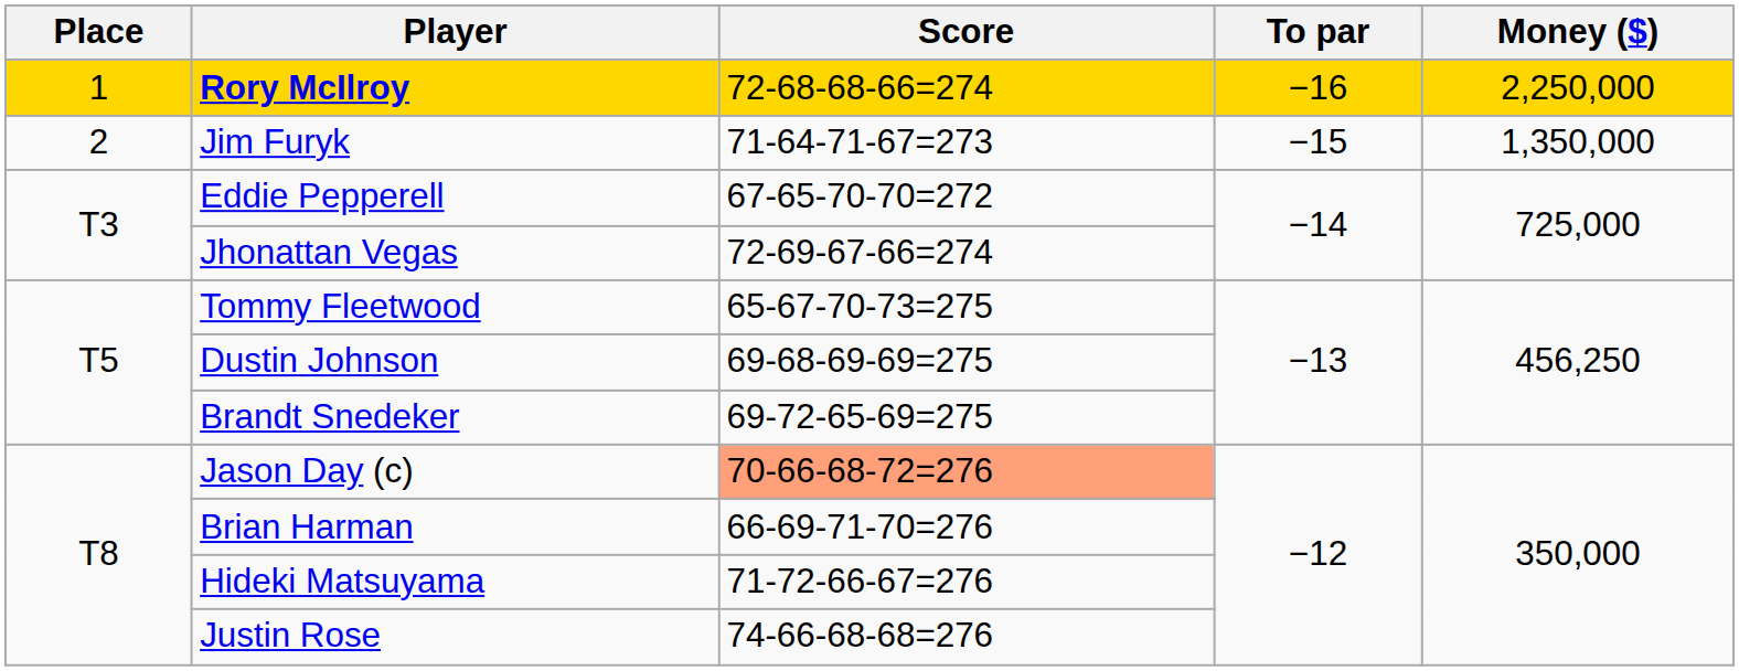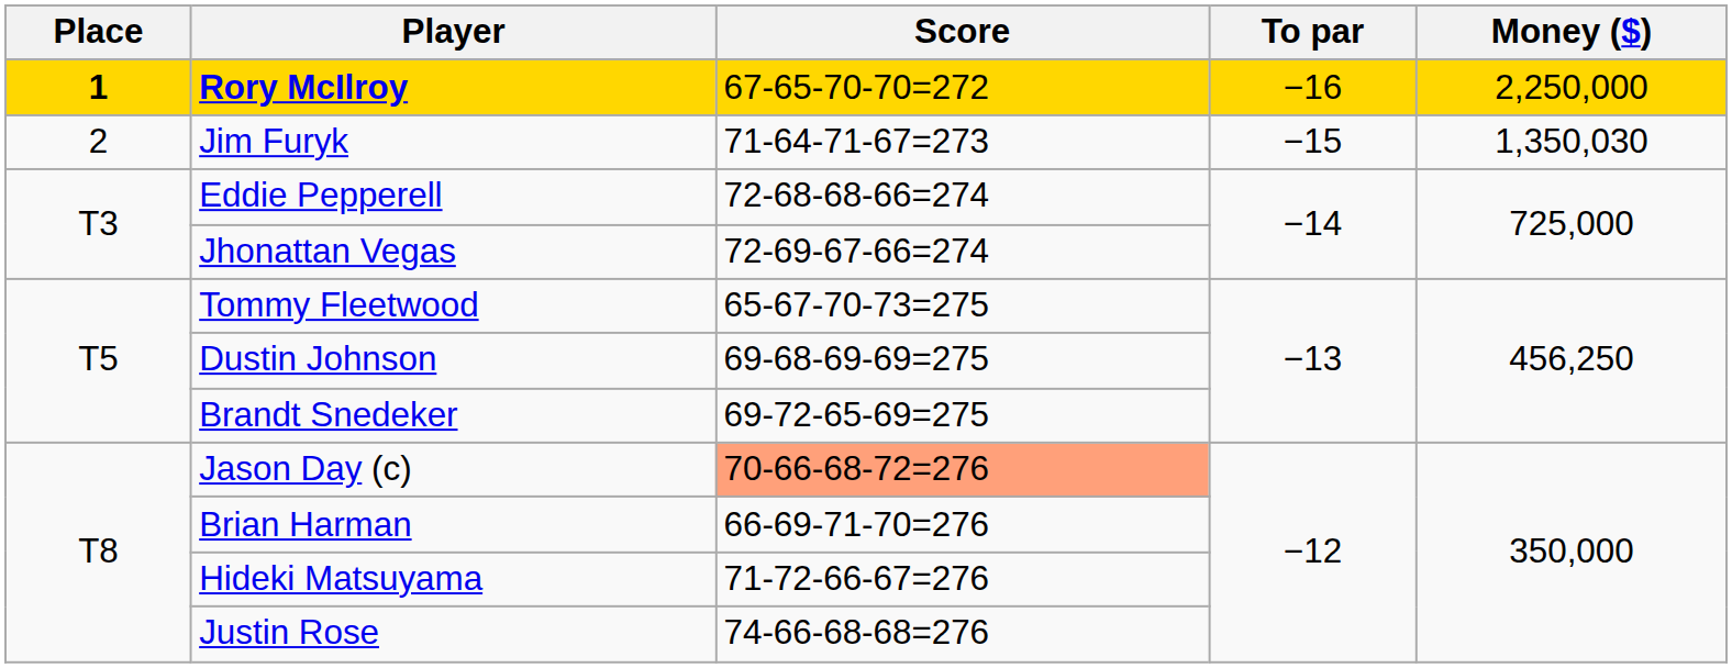 <table class="wikitable" style="width:50em;margin-bottom:0;">
 <tr>
 <th>Place</th>
 <th>Player</th>
 <th>Score</th>
 <th>To par</th>
 <th>Money (<a href='#'>$</a>)</th>
 </tr>
 <tr style="background:gold">
-<td align=center>1</td>
+<td align=center><strong>1</strong></td>
 <td> <strong><a href='#'>Rory McIlroy</a></strong></td>
-<td>72-68-68-66=274</td>
+<td>67-65-70-70=272</td>
 <td align=center>−16</td>
 <td align=center>2,250,000</td>
 </tr>
 <tr>
 <td align=center>2</td>
 <td> <a href='#'>Jim Furyk</a></td>
 <td>71-64-71-67=273</td>
 <td align=center>−15</td>
-<td align=center>1,350,000</td>
+<td align=center>1,350,030</td>
 </tr>
 <tr>
 <td rowspan=2 align=center>T3</td>
 <td> <a href='#'>Eddie Pepperell</a></td>
-<td>67-65-70-70=272</td>
+<td>72-68-68-66=274</td>
 <td rowspan=2 align=center>−14</td>
 <td rowspan=2 align=center>725,000</td>
 </tr>
 <tr>
 <td> <a href='#'>Jhonattan Vegas</a></td>
 <td>72-69-67-66=274</td>
 </tr>
 <tr>
 <td rowspan=3 align=center>T5</td>
 <td> <a href='#'>Tommy Fleetwood</a></td>
 <td>65-67-70-73=275</td>
 <td rowspan=3 align=center>−13</td>
 <td rowspan=3 align=center>456,250</td>
 </tr>
 <tr>
 <td> <a href='#'>Dustin Johnson</a></td>
 <td>69-68-69-69=275</td>
 </tr>
 <tr>
 <td> <a href='#'>Brandt Snedeker</a></td>
 <td>69-72-65-69=275</td>
 </tr>
 <tr>
 <td rowspan=4 align=center>T8</td>
 <td> <a href='#'>Jason Day</a> (c)</td>
 <td style="background: lightsalmon;">70-66-68-72=276</td>
 <td rowspan=4 align=center>−12</td>
 <td rowspan=4 align=center>350,000</td>
 </tr>
 <tr>
 <td> <a href='#'>Brian Harman</a></td>
 <td>66-69-71-70=276</td>
 </tr>
 <tr>
 <td> <a href='#'>Hideki Matsuyama</a></td>
 <td>71-72-66-67=276</td>
 </tr>
 <tr>
 <td> <a href='#'>Justin Rose</a></td>
 <td>74-66-68-68=276</td>
 </tr>
 </table>
